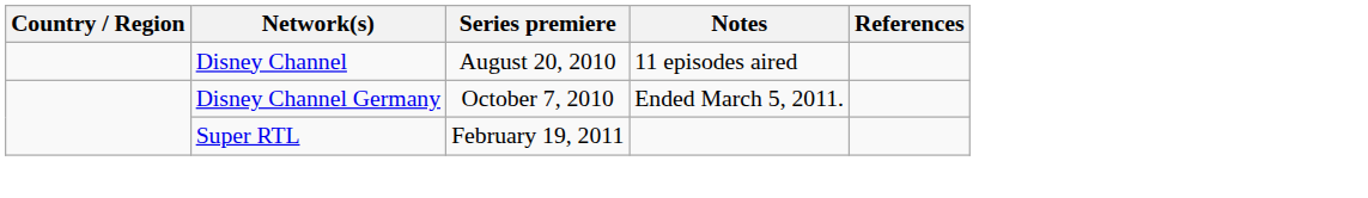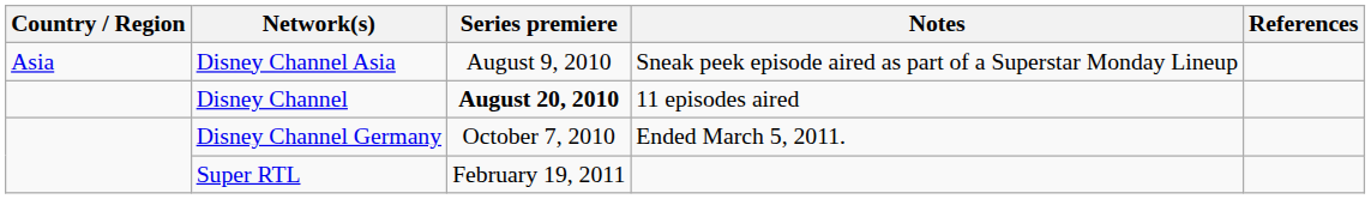 <table class="wikitable">
 <tr>
 <th>Country / Region</th>
 <th>Network(s)</th>
 <th>Series premiere</th>
 <th>Notes</th>
 <th>References</th>
 </tr>
 <tr>
+<td> <a href='#'>Asia</a></td>
+<td><a href='#'>Disney Channel Asia</a></td>
+<td style="text-align:center;">August 9, 2010</td>
+<td>Sneak peek episode aired as part of a Superstar Monday Lineup</td>
+<td style="text-align:center;"></td>
+</tr>
+<tr>
 <td></td>
 <td><a href='#'>Disney Channel</a></td>
-<td style="text-align:center;">August 20, 2010</td>
+<td style="text-align:center;"><strong>August 20, 2010</strong></td>
 <td>11 episodes aired</td>
 <td style="text-align:center;"></td>
 </tr>
 <tr>
 <td rowspan="2"></td>
 <td><a href='#'>Disney Channel Germany</a></td>
 <td style="text-align:center;">October 7, 2010</td>
 <td>Ended March 5, 2011.</td>
 <td style="text-align:center;"></td>
 </tr>
 <tr>
 <td><a href='#'>Super RTL</a></td>
 <td style="text-align:center;">February 19, 2011</td>
 <td></td>
 <td style="text-align:center;"></td>
 </tr>
 </table>
